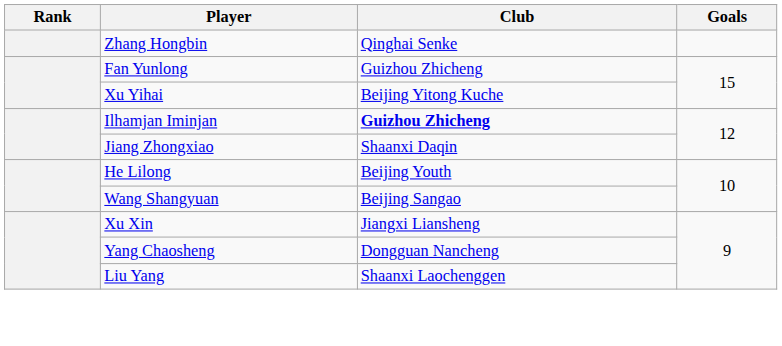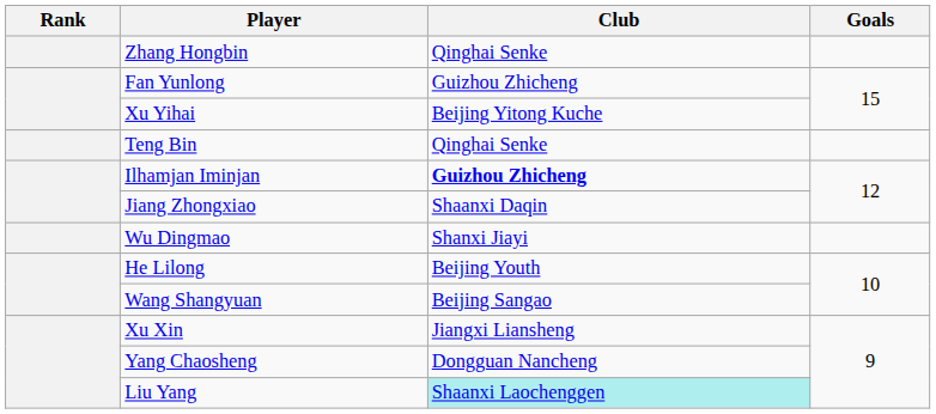 <table class=wikitable width=60%>
 <tr>
 <th>Rank</th>
 <th>Player</th>
 <th>Club</th>
 <th>Goals</th>
 </tr>
 <tr>
 <th></th>
 <td> <a href='#'>Zhang Hongbin</a></td>
 <td><a href='#'>Qinghai Senke</a></td>
 <td></td>
 </tr>
 <tr>
 <th rowspan=2></th>
 <td> <a href='#'>Fan Yunlong</a></td>
 <td><a href='#'>Guizhou Zhicheng</a></td>
 <td rowspan=2 style="text-align:center;">15</td>
 </tr>
 <tr>
 <td> <a href='#'>Xu Yihai</a></td>
 <td><a href='#'>Beijing Yitong Kuche</a></td>
 </tr>
 <tr>
+<th></th>
+<td> <a href='#'>Teng Bin</a></td>
+<td><a href='#'>Qinghai Senke</a></td>
+<td></td>
+</tr>
+<tr>
 <th rowspan=2></th>
 <td> <a href='#'>Ilhamjan Iminjan</a></td>
 <td><strong><a href='#'>Guizhou Zhicheng</a></strong></td>
 <td rowspan=2 style="text-align:center;">12</td>
 </tr>
 <tr>
 <td> <a href='#'>Jiang Zhongxiao</a></td>
 <td><a href='#'>Shaanxi Daqin</a></td>
+</tr>
+<tr>
+<th></th>
+<td> <a href='#'>Wu Dingmao</a></td>
+<td><a href='#'>Shanxi Jiayi</a></td>
+<td></td>
 </tr>
 <tr>
 <th rowspan=2></th>
 <td> <a href='#'>He Lilong</a></td>
 <td><a href='#'>Beijing Youth</a></td>
 <td rowspan=2 style="text-align:center;">10</td>
 </tr>
 <tr>
 <td> <a href='#'>Wang Shangyuan</a></td>
 <td><a href='#'>Beijing Sangao</a></td>
 </tr>
 <tr>
 <th rowspan=3></th>
 <td> <a href='#'>Xu Xin</a></td>
 <td><a href='#'>Jiangxi Liansheng</a></td>
 <td rowspan=3 style="text-align:center;">9</td>
 </tr>
 <tr>
 <td> <a href='#'>Yang Chaosheng</a></td>
 <td><a href='#'>Dongguan Nancheng</a></td>
 </tr>
 <tr>
 <td> <a href='#'>Liu Yang</a></td>
-<td><a href='#'>Shaanxi Laochenggen</a></td>
+<td style="background: paleturquoise;"><a href='#'>Shaanxi Laochenggen</a></td>
 </tr>
 </table>
